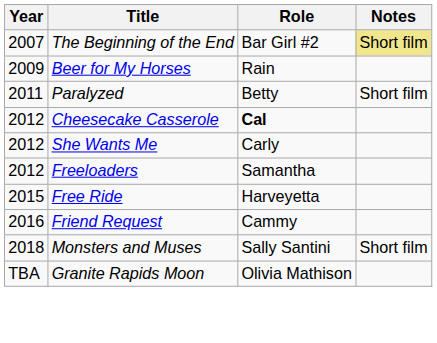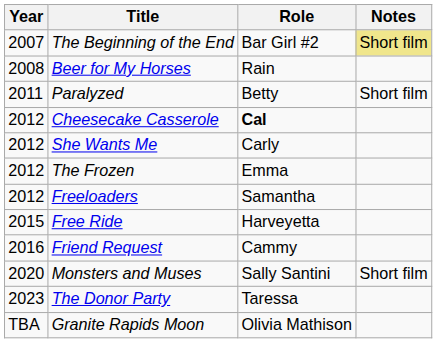 <table class="wikitable sortable">
 <tr>
 <th>Year</th>
 <th>Title</th>
 <th>Role</th>
 <th class="unsortable">Notes</th>
 </tr>
 <tr>
 <td>2007</td>
 <td><em>The Beginning of the End</em></td>
 <td>Bar Girl #2</td>
 <td style="background: khaki;">Short film</td>
 </tr>
 <tr>
-<td>2009</td>
+<td>2008</td>
 <td><em><a href='#'>Beer for My Horses</a></em></td>
 <td>Rain</td>
 <td></td>
 </tr>
 <tr>
 <td>2011</td>
 <td><em>Paralyzed</em></td>
 <td>Betty</td>
 <td>Short film</td>
 </tr>
 <tr>
 <td>2012</td>
 <td><em><a href='#'>Cheesecake Casserole</a></em></td>
 <td><strong>Cal</strong></td>
 <td></td>
 </tr>
 <tr>
 <td>2012</td>
 <td><em><a href='#'>She Wants Me</a></em></td>
 <td>Carly</td>
 <td></td>
 </tr>
 <tr>
 <td>2012</td>
+<td><em>The Frozen</em></td>
+<td>Emma</td>
+<td></td>
+</tr>
+<tr>
+<td>2012</td>
 <td><em><a href='#'>Freeloaders</a></em></td>
 <td>Samantha</td>
 <td></td>
 </tr>
 <tr>
 <td>2015</td>
 <td><em><a href='#'>Free Ride</a></em></td>
 <td>Harveyetta</td>
 <td></td>
 </tr>
 <tr>
 <td>2016</td>
 <td><em><a href='#'>Friend Request</a></em></td>
 <td>Cammy</td>
 <td></td>
 </tr>
 <tr>
-<td>2018</td>
+<td>2020</td>
 <td><em>Monsters and Muses</em></td>
 <td>Sally Santini</td>
 <td>Short film</td>
+</tr>
+<tr>
+<td>2023</td>
+<td><em><a href='#'>The Donor Party</a></em></td>
+<td>Taressa</td>
+<td></td>
 </tr>
 <tr>
 <td>TBA</td>
 <td><em>Granite Rapids Moon</em></td>
 <td>Olivia Mathison</td>
 <td></td>
 </tr>
 </table>
